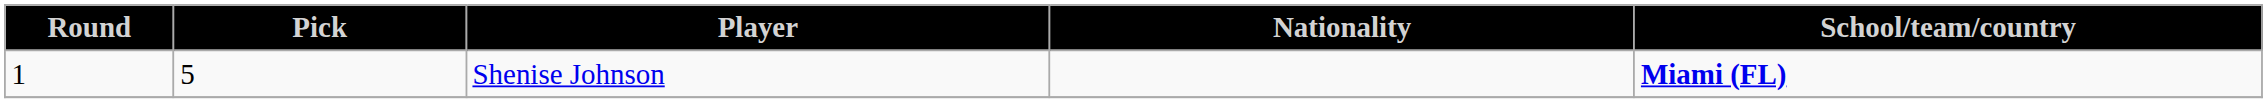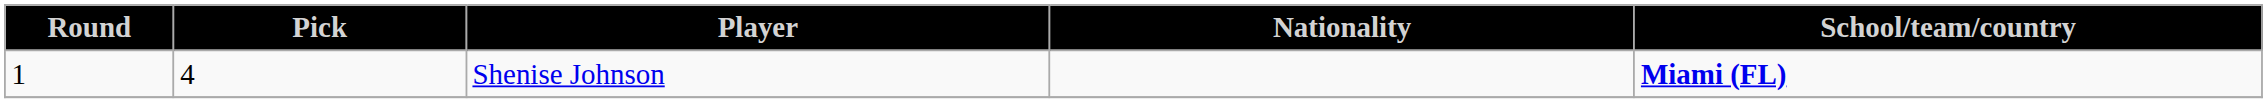 <table class="wikitable">
 <tr>
 <th style="background:#000000; color:#D3D3D3;" width="2%">Round</th>
 <th style="background:#000000; color:#D3D3D3;" width="5%">Pick</th>
 <th style="background:#000000; color:#D3D3D3;" width="10%">Player</th>
 <th style="background:#000000; color:#D3D3D3;" width="10%">Nationality</th>
 <th style="background:#000000; color:#D3D3D3;" width="10%">School/team/country</th>
 </tr>
 <tr>
 <td>1</td>
-<td>5</td>
+<td>4</td>
 <td><a href='#'>Shenise Johnson</a></td>
 <td></td>
 <td><strong><a href='#'>Miami (FL)</a></strong></td>
 </tr>
 <tr>
 </tr>
 </table>
